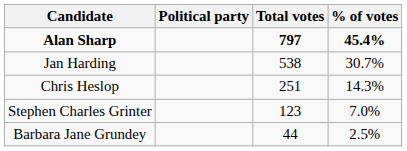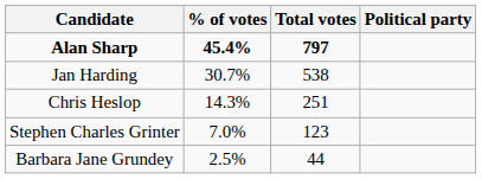 <table class="wikitable sortable" style="text-align: center">
 <tr>
 <th>Candidate</th>
+<th>% of votes</th>
+<th>Total votes</th>
 <th>Political party</th>
-<th>Total votes</th>
-<th>% of votes</th>
 </tr>
 <tr>
 <td><strong>Alan Sharp</strong></td>
+<td><strong>45.4%</strong></td>
+<td><strong>797</strong></td>
 <td><strong></strong></td>
-<td><strong>797</strong></td>
-<td><strong>45.4%</strong></td>
 </tr>
 <tr>
 <td>Jan Harding</td>
+<td>30.7%</td>
+<td>538</td>
 <td></td>
-<td>538</td>
-<td>30.7%</td>
 </tr>
 <tr>
 <td>Chris Heslop</td>
+<td>14.3%</td>
+<td>251</td>
 <td></td>
-<td>251</td>
-<td>14.3%</td>
 </tr>
 <tr>
 <td>Stephen Charles Grinter</td>
+<td>7.0%</td>
+<td>123</td>
 <td></td>
-<td>123</td>
-<td>7.0%</td>
 </tr>
 <tr>
 <td>Barbara Jane Grundey</td>
+<td>2.5%</td>
+<td>44</td>
 <td></td>
-<td>44</td>
-<td>2.5%</td>
 </tr>
 </table>
